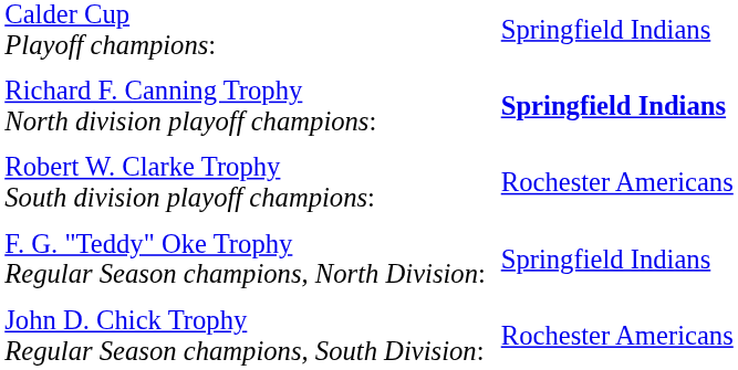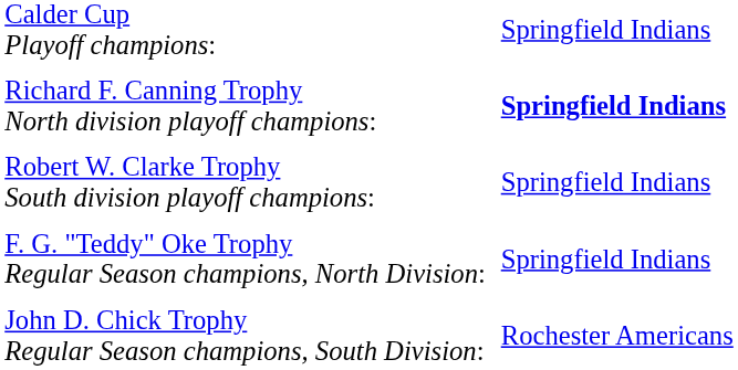 <table cellpadding="3" cellspacing="3">
 <tr>
 <td><a href='#'>Calder Cup</a><br><em>Playoff champions</em>:</td>
 <td><a href='#'>Springfield Indians</a></td>
 </tr>
 <tr>
 <td><a href='#'>Richard F. Canning Trophy</a><br><em>North division playoff champions</em>:</td>
 <td><strong><a href='#'>Springfield Indians</a></strong></td>
 </tr>
 <tr>
 <td><a href='#'>Robert W. Clarke Trophy</a><br><em>South division playoff champions</em>:</td>
-<td><a href='#'>Rochester Americans</a></td>
+<td><a href='#'>Springfield Indians</a></td>
 </tr>
 <tr>
 <td><a href='#'>F. G. "Teddy" Oke Trophy</a><br><em>Regular Season champions, North Division</em>:</td>
 <td><a href='#'>Springfield Indians</a></td>
 </tr>
 <tr>
 <td><a href='#'>John D. Chick Trophy</a><br><em>Regular Season champions, South Division</em>:</td>
 <td><a href='#'>Rochester Americans</a></td>
 </tr>
 </table>
